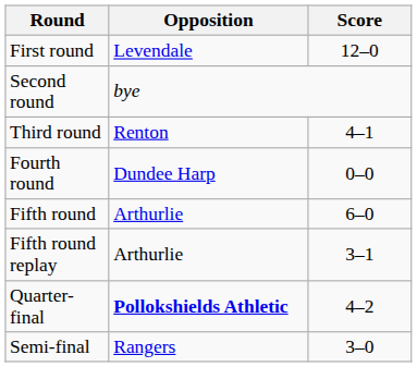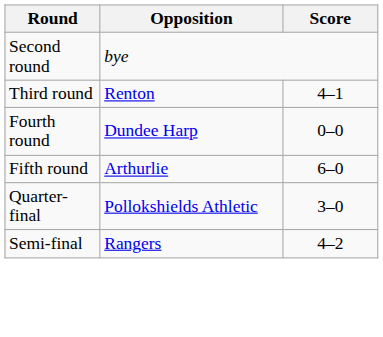 <table class="wikitable" style="text-align:left;margin-left:1em;float:left">
 <tr>
 <th width=80>Round</th>
 <th width=160>Opposition</th>
 <th width=80>Score</th>
-</tr>
-<tr>
-<td>First round</td>
-<td><a href='#'>Levendale</a></td>
-<td align=center>12–0</td>
 </tr>
 <tr>
 <td>Second round</td>
 <td colspan="2"><em>bye</em></td>
 </tr>
 <tr>
 <td>Third round</td>
 <td><a href='#'>Renton</a></td>
 <td align=center>4–1</td>
 </tr>
 <tr>
 <td>Fourth round</td>
 <td><a href='#'>Dundee Harp</a></td>
 <td align=center>0–0</td>
 </tr>
 <tr>
 <td>Fifth round</td>
 <td><a href='#'>Arthurlie</a></td>
 <td align=center>6–0</td>
 </tr>
 <tr>
-<td>Fifth round replay</td>
-<td>Arthurlie</td>
-<td align=center>3–1</td>
-</tr>
-<tr>
 <td>Quarter-final</td>
-<td><strong><a href='#'>Pollokshields Athletic</a></strong></td>
-<td align=center>4–2</td>
+<td><a href='#'>Pollokshields Athletic</a></td>
+<td align=center>3–0</td>
 </tr>
 <tr>
 <td>Semi-final</td>
 <td><a href='#'>Rangers</a></td>
-<td align=center>3–0</td>
+<td align=center>4–2</td>
 </tr>
 </table>
